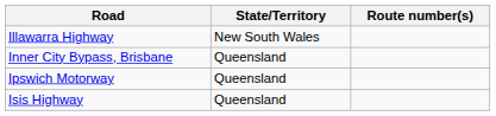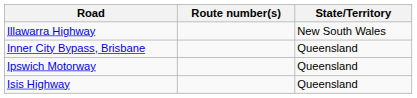 <table class=wikitable>
 <tr>
 <th style="width:15em;">Road</th>
+<th style="width:10em;">Route number(s)</th>
 <th style="width:10em;">State/Territory</th>
-<th style="width:10em;">Route number(s)</th>
 </tr>
 <tr>
 <td><a href='#'>Illawarra Highway</a></td>
+<td></td>
 <td>New South Wales</td>
-<td></td>
 </tr>
 <tr>
 <td><a href='#'>Inner City Bypass, Brisbane</a></td>
+<td></td>
 <td>Queensland</td>
-<td></td>
 </tr>
 <tr>
 <td><a href='#'>Ipswich Motorway</a></td>
+<td> </td>
 <td>Queensland</td>
-<td> </td>
 </tr>
 <tr>
 <td><a href='#'>Isis Highway</a></td>
+<td> </td>
 <td>Queensland</td>
-<td> </td>
 </tr>
 </table>
